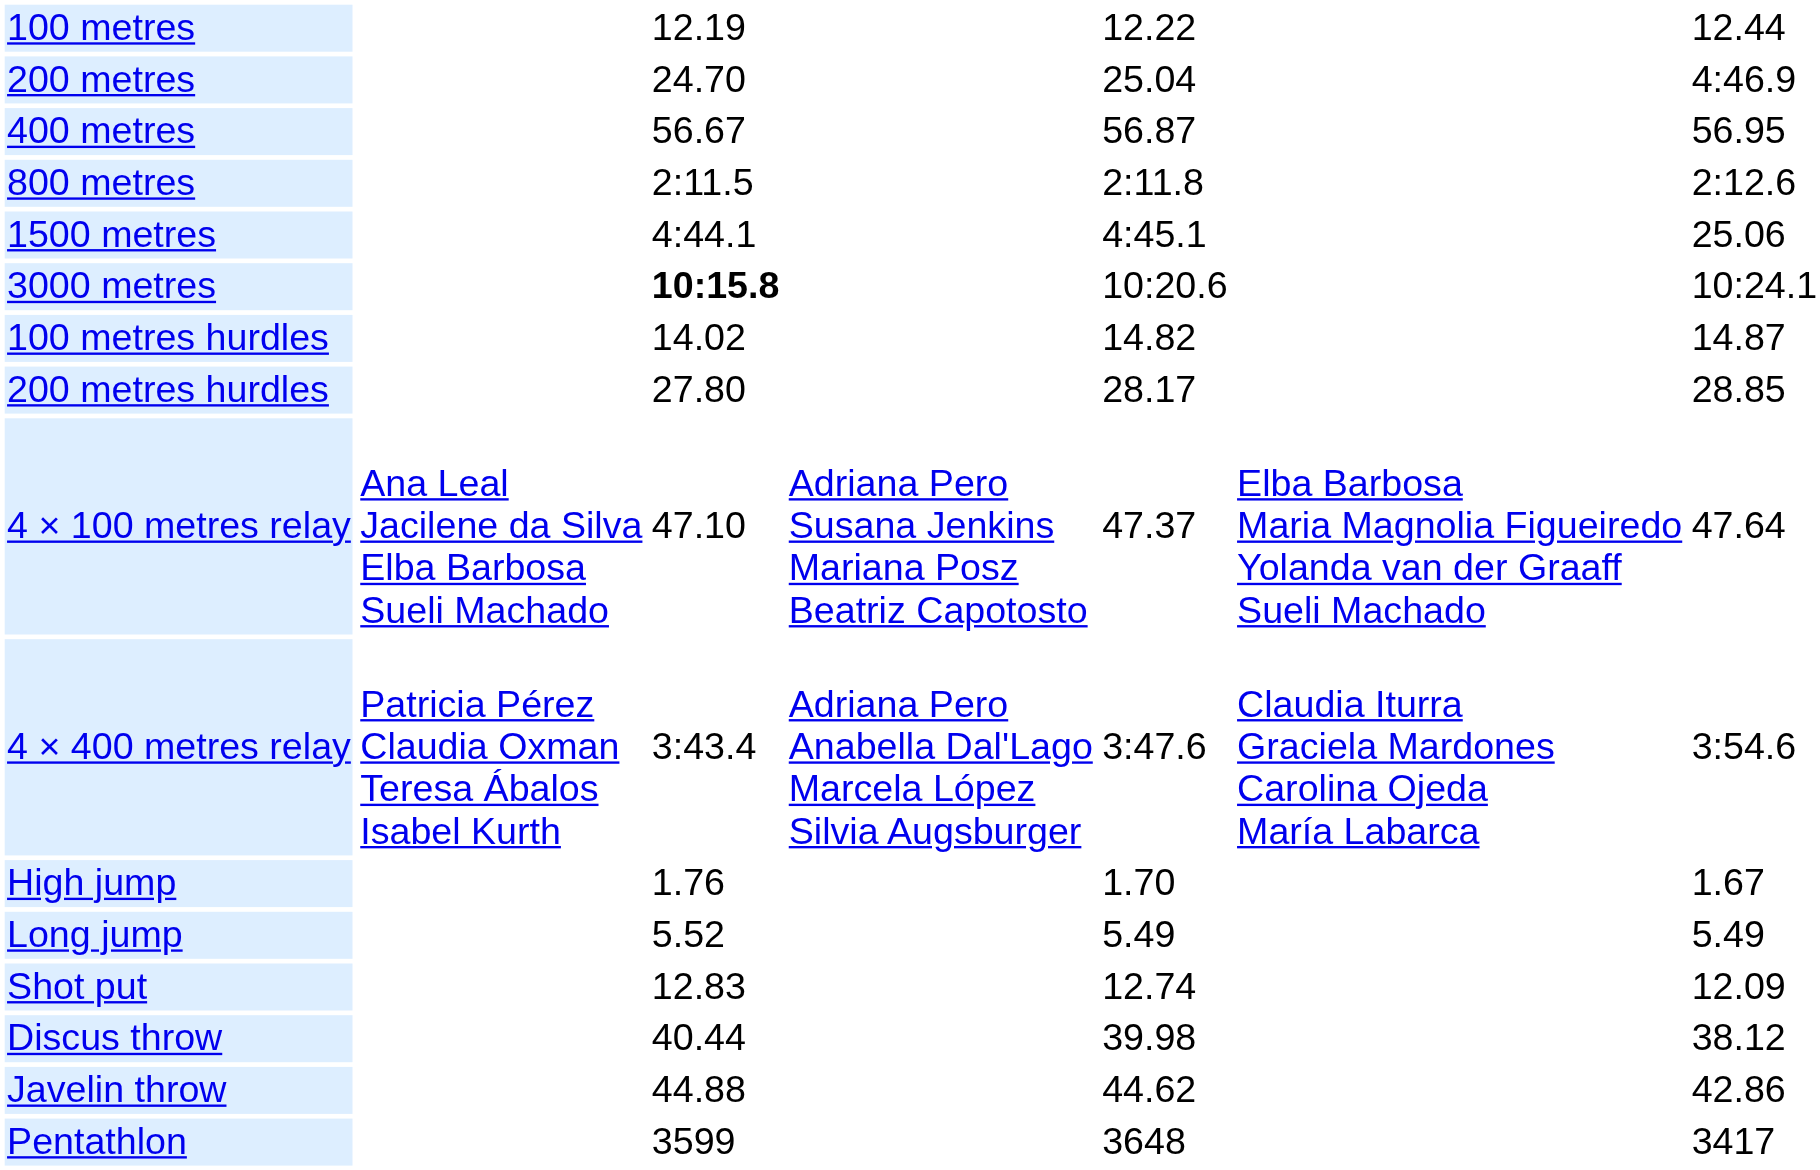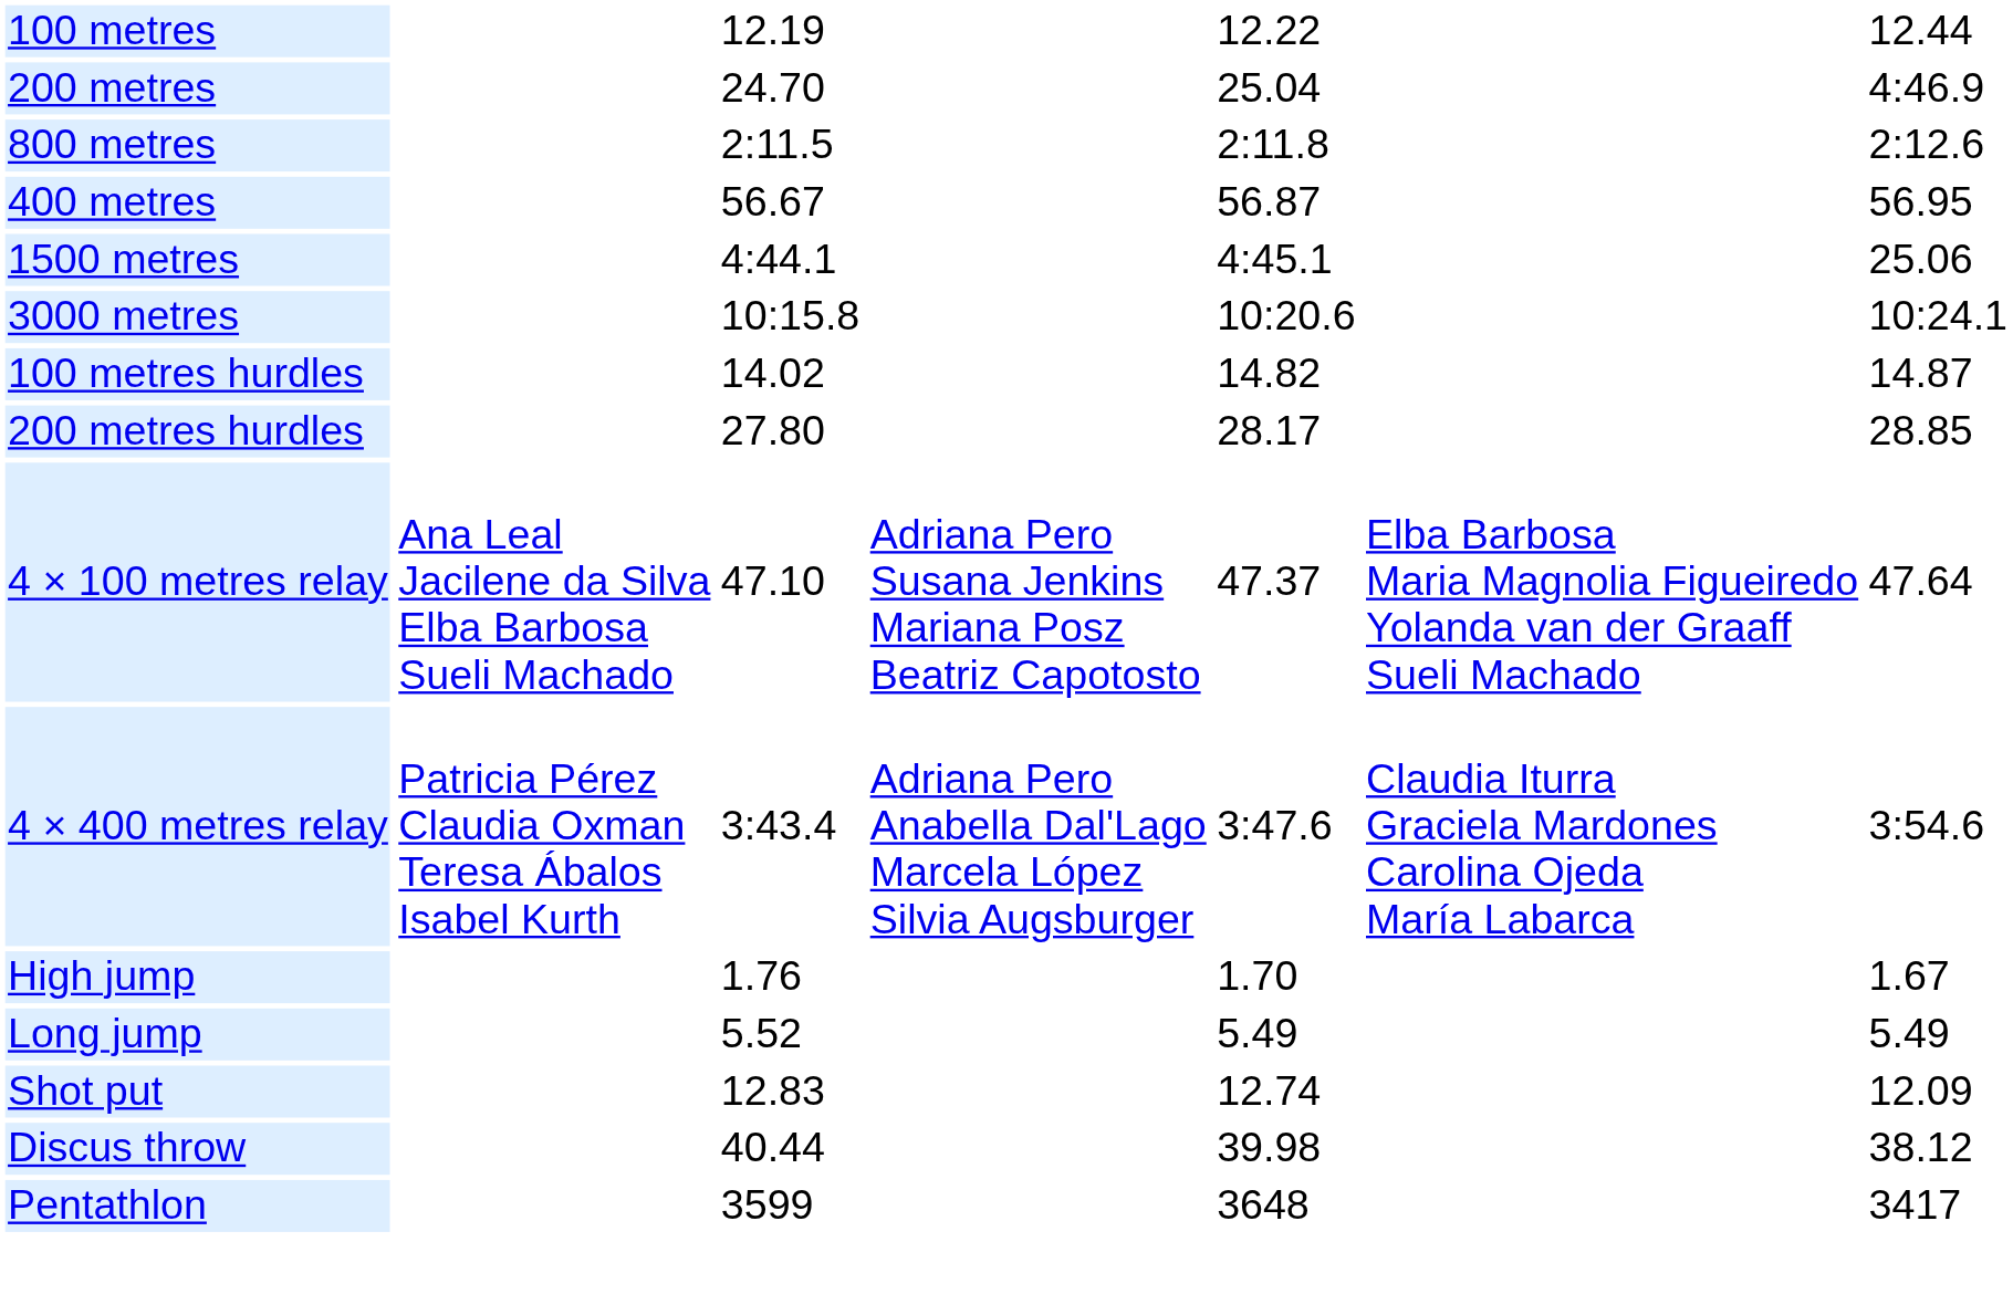 <table>
 <tr>
 <td bgcolor = DDEEFF><a href='#'>100 metres</a></td>
 <td></td>
 <td>12.19</td>
 <td></td>
 <td>12.22</td>
 <td></td>
 <td>12.44</td>
 </tr>
 <tr>
 <td bgcolor = DDEEFF><a href='#'>200 metres</a></td>
 <td></td>
 <td>24.70</td>
 <td></td>
 <td>25.04</td>
 <td></td>
 <td>4:46.9</td>
 </tr>
 <tr>
+<td bgcolor = DDEEFF><a href='#'>800 metres</a></td>
+<td></td>
+<td>2:11.5</td>
+<td></td>
+<td>2:11.8</td>
+<td></td>
+<td>2:12.6</td>
+</tr>
+<tr>
 <td bgcolor = DDEEFF><a href='#'>400 metres</a></td>
 <td></td>
 <td>56.67</td>
 <td></td>
 <td>56.87</td>
 <td></td>
 <td>56.95</td>
-</tr>
-<tr>
-<td bgcolor = DDEEFF><a href='#'>800 metres</a></td>
-<td></td>
-<td>2:11.5</td>
-<td></td>
-<td>2:11.8</td>
-<td></td>
-<td>2:12.6</td>
 </tr>
 <tr>
 <td bgcolor = DDEEFF><a href='#'>1500 metres</a></td>
 <td></td>
 <td>4:44.1</td>
 <td></td>
 <td>4:45.1</td>
 <td></td>
 <td>25.06</td>
 </tr>
 <tr>
 <td bgcolor = DDEEFF><a href='#'>3000 metres</a></td>
 <td></td>
-<td><strong>10:15.8</strong></td>
+<td>10:15.8</td>
 <td></td>
 <td>10:20.6</td>
 <td></td>
 <td>10:24.1</td>
 </tr>
 <tr>
 <td bgcolor = DDEEFF><a href='#'>100 metres hurdles</a></td>
 <td></td>
 <td>14.02</td>
 <td></td>
 <td>14.82</td>
 <td></td>
 <td>14.87</td>
 </tr>
 <tr>
 <td bgcolor = DDEEFF><a href='#'>200 metres hurdles</a></td>
 <td></td>
 <td>27.80</td>
 <td></td>
 <td>28.17</td>
 <td></td>
 <td>28.85</td>
 </tr>
 <tr>
 <td bgcolor = DDEEFF><a href='#'>4 × 100 metres relay</a></td>
 <td><br><a href='#'>Ana Leal</a><br><a href='#'>Jacilene da Silva</a><br><a href='#'>Elba Barbosa</a><br><a href='#'>Sueli Machado</a></td>
 <td>47.10</td>
 <td><br><a href='#'>Adriana Pero</a><br><a href='#'>Susana Jenkins</a><br><a href='#'>Mariana Posz</a><br><a href='#'>Beatriz Capotosto</a></td>
 <td>47.37</td>
 <td><br><a href='#'>Elba Barbosa</a><br><a href='#'>Maria Magnolia Figueiredo</a><br><a href='#'>Yolanda van der Graaff</a><br><a href='#'>Sueli Machado</a></td>
 <td>47.64</td>
 </tr>
 <tr>
 <td bgcolor = DDEEFF><a href='#'>4 × 400 metres relay</a></td>
 <td><br><a href='#'>Patricia Pérez</a><br><a href='#'>Claudia Oxman</a><br><a href='#'>Teresa Ábalos</a><br><a href='#'>Isabel Kurth</a></td>
 <td>3:43.4</td>
 <td><br><a href='#'>Adriana Pero</a><br><a href='#'>Anabella Dal'Lago</a><br><a href='#'>Marcela López</a><br><a href='#'>Silvia Augsburger</a></td>
 <td>3:47.6</td>
 <td><br><a href='#'>Claudia Iturra</a><br><a href='#'>Graciela Mardones</a><br><a href='#'>Carolina Ojeda</a><br><a href='#'>María Labarca</a></td>
 <td>3:54.6</td>
 </tr>
 <tr>
 <td bgcolor = DDEEFF><a href='#'>High jump</a></td>
 <td></td>
 <td>1.76</td>
 <td></td>
 <td>1.70</td>
 <td></td>
 <td>1.67</td>
 </tr>
 <tr>
 <td bgcolor = DDEEFF><a href='#'>Long jump</a></td>
 <td></td>
 <td>5.52</td>
 <td></td>
 <td>5.49</td>
 <td></td>
 <td>5.49</td>
 </tr>
 <tr>
 <td bgcolor = DDEEFF><a href='#'>Shot put</a></td>
 <td></td>
 <td>12.83</td>
 <td></td>
 <td>12.74</td>
 <td></td>
 <td>12.09</td>
 </tr>
 <tr>
 <td bgcolor = DDEEFF><a href='#'>Discus throw</a></td>
 <td></td>
 <td>40.44</td>
 <td></td>
 <td>39.98</td>
 <td></td>
 <td>38.12</td>
 </tr>
 <tr>
-<td bgcolor = DDEEFF><a href='#'>Javelin throw</a></td>
-<td></td>
-<td>44.88</td>
-<td></td>
-<td>44.62</td>
-<td></td>
-<td>42.86</td>
-</tr>
-<tr>
 <td bgcolor = DDEEFF><a href='#'>Pentathlon</a></td>
 <td></td>
 <td>3599</td>
 <td></td>
 <td>3648</td>
 <td></td>
 <td>3417</td>
 </tr>
 </table>
